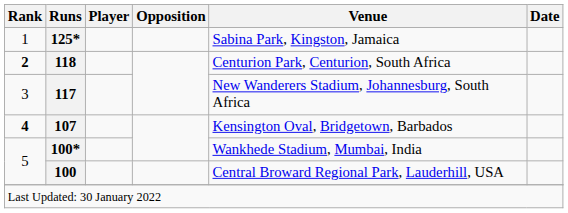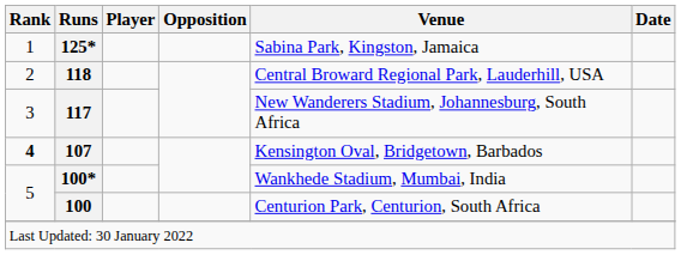 <table class="wikitable plainrowheaders sortable">
 <tr>
 <th scope=col>Rank</th>
 <th scope=col>Runs</th>
 <th scope=col>Player</th>
 <th scope=col>Opposition</th>
 <th scope=col>Venue</th>
 <th scope=col>Date</th>
 </tr>
 <tr>
 <td align=center>1</td>
 <th scope=row style=text-align:center;>125*</th>
 <td> </td>
 <td></td>
 <td><a href='#'>Sabina Park</a>, <a href='#'>Kingston</a>, Jamaica</td>
 <td></td>
 </tr>
 <tr>
-<td align=center><strong>2</strong></td>
+<td align=center>2</td>
 <th scope=row style=text-align:center;>118</th>
 <td></td>
 <td rowspan=2></td>
-<td><a href='#'>Centurion Park</a>, <a href='#'>Centurion</a>, South Africa</td>
+<td><a href='#'>Central Broward Regional Park</a>, <a href='#'>Lauderhill</a>, USA</td>
 <td></td>
 </tr>
 <tr>
 <td align=center>3</td>
 <th scope=row style=text-align:center;>117</th>
 <td></td>
 <td><a href='#'>New Wanderers Stadium</a>, <a href='#'>Johannesburg</a>, South Africa</td>
 <td> </td>
 </tr>
 <tr>
 <td align=center><strong>4</strong></td>
 <th scope=row style=text-align:center;>107</th>
 <td></td>
 <td rowspan=2></td>
 <td><a href='#'>Kensington Oval</a>, <a href='#'>Bridgetown</a>, Barbados</td>
 <td></td>
 </tr>
 <tr>
 <td align=center rowspan=2>5</td>
 <th scope=row style=text-align:center;>100*</th>
 <td></td>
 <td><a href='#'>Wankhede Stadium</a>, <a href='#'>Mumbai</a>, India</td>
 <td> </td>
 </tr>
 <tr>
 <th scope=row style=text-align:center;>100</th>
 <td> </td>
 <td></td>
-<td><a href='#'>Central Broward Regional Park</a>, <a href='#'>Lauderhill</a>, USA</td>
+<td><a href='#'>Centurion Park</a>, <a href='#'>Centurion</a>, South Africa</td>
 <td></td>
 </tr>
 <tr>
 </tr>
 <tr class=sortbottom>
 <td colspan=6><small>Last Updated: 30 January 2022</small></td>
 </tr>
 </table>
